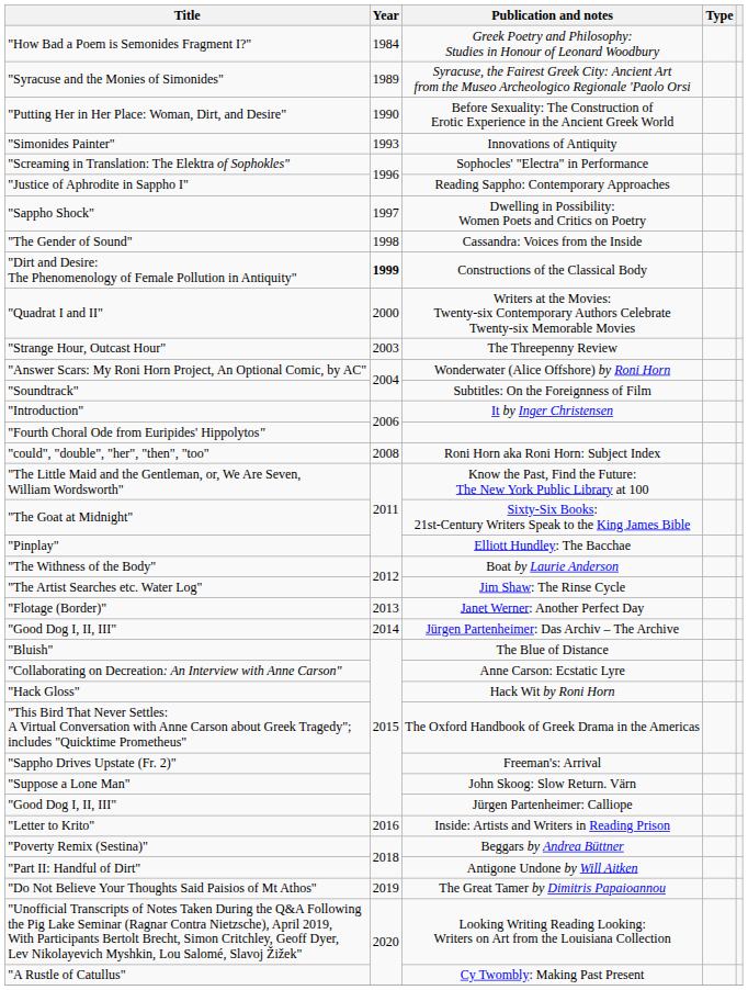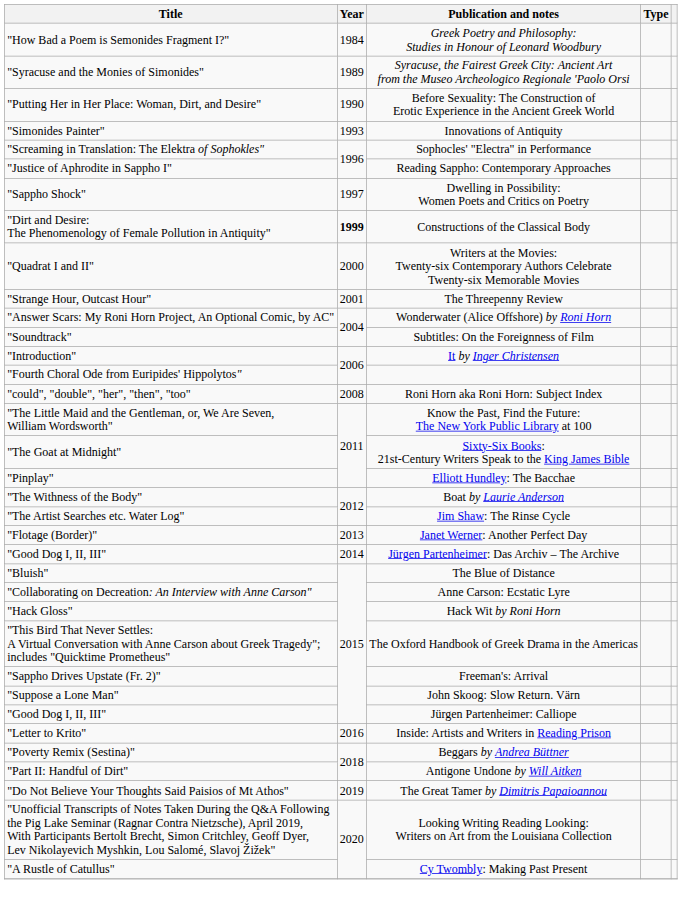 <table class="wikitable sortable" style="text-align:center;">
 <tr>
 <th>Title</th>
 <th>Year</th>
 <th>Publication and notes</th>
 <th>Type</th>
 <th class=unsortable></th>
 </tr>
 <tr>
 <td style="text-align:left">"How Bad a Poem is Semonides Fragment I?"</td>
 <td>1984</td>
 <td><em>Greek Poetry and Philosophy:<br>Studies in Honour of Leonard Woodbury</em><br></td>
 <td></td>
 <td></td>
 </tr>
 <tr>
 <td style="text-align:left">"Syracuse and the Monies of Simonides"</td>
 <td>1989</td>
 <td><em>Syracuse, the Fairest Greek City: Ancient Art<br>from the Museo Archeologico Regionale 'Paolo Orsi<strong><br></td>
 <td></td>
 <td></td>
 </tr>
 <tr>
 <td style="text-align:left">"Putting Her in Her Place: Woman, Dirt, and Desire"</td>
 <td>1990</td>
 <td></em>Before Sexuality: The Construction of<br>Erotic Experience in the Ancient Greek World<em><br></td>
 <td></td>
 <td></td>
 </tr>
 <tr>
 <td style="text-align:left">"Simonides Painter"</td>
 <td>1993</td>
 <td></em>Innovations of Antiquity<em><br></td>
 <td></td>
 <td></td>
 </tr>
 <tr>
 <td style="text-align:left">"Screaming in Translation: The </em>Elektra<em> of Sophokles"</td>
 <td rowspan="2">1996</td>
 <td></em>Sophocles' "Electra" in Performance<em><br></td>
 <td></td>
 <td></td>
 </tr>
 <tr>
 <td style="text-align:left">"Justice of Aphrodite in Sappho I"</td>
 <td></em>Reading Sappho: Contemporary Approaches<em><br></td>
 <td></td>
 <td></td>
 </tr>
 <tr>
 <td style="text-align:left">"Sappho Shock"</td>
 <td>1997</td>
 <td></em>Dwelling in Possibility:<br>Women Poets and Critics on Poetry<em><br></td>
 <td></td>
 <td></td>
 </tr>
 <tr>
-<td style="text-align:left">"The Gender of Sound"</td>
-<td>1998</td>
-<td></em>Cassandra: Voices from the Inside<em><br></td>
-<td></td>
-<td></td>
-</tr>
-<tr>
 <td style="text-align:left">"Dirt and Desire:<br>The Phenomenology of Female Pollution in Antiquity"</td>
 <td><strong>1999</strong></td>
 <td></em>Constructions of the Classical Body<em><br></td>
 <td></td>
 <td></td>
 </tr>
 <tr>
 <td style="text-align:left">"Quadrat I and II"</td>
 <td>2000</td>
 <td></em>Writers at the Movies:<br>Twenty-six Contemporary Authors Celebrate<br>Twenty-six Memorable Movies<em><br></td>
 <td></td>
 <td></td>
 </tr>
 <tr>
 <td style="text-align:left">"Strange Hour, Outcast Hour"</td>
-<td>2003</td>
+<td>2001</td>
 <td></em>The Threepenny Review<em><br></td>
 <td></td>
 <td></td>
 </tr>
 <tr>
 <td style="text-align:left">"Answer Scars: My Roni Horn Project, An Optional Comic, by AC"</td>
 <td rowspan="2">2004</td>
 <td></em>Wonderwater (Alice Offshore)<em> by <a href='#'>Roni Horn</a><br></td>
 <td></td>
 <td></td>
 </tr>
 <tr>
 <td style="text-align:left">"Soundtrack"</td>
 <td></em>Subtitles: On the Foreignness of Film<em><br></td>
 <td></td>
 <td></td>
 </tr>
 <tr>
 <td style="text-align:left">"Introduction"</td>
 <td rowspan="2">2006</td>
 <td></em><a href='#'>It</a><em> by <a href='#'>Inger Christensen</a><br></td>
 <td></td>
 <td></td>
 </tr>
 <tr>
 <td style="text-align:left">"Fourth Choral Ode from Euripides' </em>Hippolytos<em>"</td>
 <td></td>
 <td></td>
 <td></td>
 </tr>
 <tr>
 <td style="text-align:left">"could", "double", "her", "then", "too"</td>
 <td>2008</td>
 <td></em>Roni Horn aka Roni Horn: Subject Index<em><br></td>
 <td></td>
 <td></td>
 </tr>
 <tr>
 <td style="text-align:left">"The Little Maid and the Gentleman, or, We Are Seven,<br>William Wordsworth"</td>
 <td rowspan="3">2011</td>
 <td></em>Know the Past, Find the Future:<br><a href='#'>The New York Public Library</a> at 100<em><br></td>
 <td></td>
 <td></td>
 </tr>
 <tr>
 <td style="text-align:left">"The Goat at Midnight"</td>
 <td></em><a href='#'>Sixty-Six Books</a>:<br>21st-Century Writers Speak to the <a href='#'>King James Bible</a><em><br></td>
 <td></td>
 <td></td>
 </tr>
 <tr>
 <td style="text-align:left">"Pinplay"</td>
 <td></em><a href='#'>Elliott Hundley</a>: The Bacchae<em><br></td>
 <td></td>
 <td></td>
 </tr>
 <tr>
 <td style="text-align:left">"The Withness of the Body"</td>
 <td rowspan="2">2012</td>
 <td></em>Boat<em> by <a href='#'>Laurie Anderson</a><br></td>
 <td></td>
 <td></td>
 </tr>
 <tr>
 <td style="text-align:left">"The Artist Searches etc. Water Log"</td>
 <td></em><a href='#'>Jim Shaw</a>: The Rinse Cycle<em><br></td>
 <td></td>
 <td></td>
 </tr>
 <tr>
 <td style="text-align:left">"Flotage (Border)"</td>
 <td>2013</td>
 <td></em><a href='#'>Janet Werner</a>: Another Perfect Day<em><br></td>
 <td></td>
 <td></td>
 </tr>
 <tr>
 <td style="text-align:left">"Good Dog I, II, III"</td>
 <td>2014</td>
 <td></em><a href='#'>Jürgen Partenheimer</a>: Das Archiv – The Archive<em><br></td>
 <td></td>
 <td></td>
 </tr>
 <tr>
 <td style="text-align:left">"Bluish"</td>
 <td rowspan="7">2015</td>
 <td></em>The Blue of Distance<em><br></td>
 <td></td>
 <td></td>
 </tr>
 <tr>
 <td style="text-align:left">"Collaborating on </em>Decreation<em>: An Interview with Anne Carson"</td>
 <td></em>Anne Carson: Ecstatic Lyre<em><br></td>
 <td></td>
 <td></td>
 </tr>
 <tr>
 <td style="text-align:left">"Hack Gloss"</td>
 <td></em>Hack Wit<em> by Roni Horn</td>
 <td></td>
 <td></td>
 </tr>
 <tr>
 <td style="text-align:left">"This Bird That Never Settles:<br>A Virtual Conversation with Anne Carson about Greek Tragedy";<br>includes "Quicktime Prometheus"</td>
 <td></em>The Oxford Handbook of Greek Drama in the Americas<em><br></td>
 <td></td>
 <td></td>
 </tr>
 <tr>
 <td style="text-align:left">"Sappho Drives Upstate (Fr. 2)"</td>
 <td></em>Freeman's: Arrival<em><br></td>
 <td></td>
 <td></td>
 </tr>
 <tr>
 <td style="text-align:left">"Suppose a Lone Man"</td>
 <td></em>John Skoog: Slow Return. Värn<em><br></td>
 <td></td>
 <td></td>
 </tr>
 <tr>
 <td style="text-align:left">"Good Dog I, II, III"</td>
 <td></em>Jürgen Partenheimer: Calliope<em><br></td>
 <td></td>
 <td></td>
 </tr>
 <tr>
 <td style="text-align:left">"Letter to Krito"</td>
 <td>2016</td>
 <td></em>Inside: Artists and Writers in <a href='#'>Reading Prison</a><em><br></td>
 <td></td>
 <td></td>
 </tr>
 <tr>
 <td style="text-align:left">"Poverty Remix (Sestina)"</td>
 <td rowspan="2">2018</td>
 <td></em>Beggars<em> by <a href='#'>Andrea Büttner</a><br></td>
 <td></td>
 <td></td>
 </tr>
 <tr>
 <td style="text-align:left">"Part II: Handful of Dirt"</td>
 <td></em>Antigone Undone<em> by <a href='#'>Will Aitken</a><br></td>
 <td></td>
 <td></td>
 </tr>
 <tr>
 <td style="text-align:left">"Do Not Believe Your Thoughts Said Paisios of Mt Athos"</td>
 <td>2019</td>
 <td></em>The Great Tamer<em> by <a href='#'>Dimitris Papaioannou</a><br></td>
 <td></td>
 <td></td>
 </tr>
 <tr>
 <td style="text-align:left">"Unofficial Transcripts of Notes Taken During the Q&A Following<br>the Pig Lake Seminar (Ragnar Contra Nietzsche), April 2019,<br>With Participants Bertolt Brecht, Simon Critchley, Geoff Dyer,<br>Lev Nikolayevich Myshkin, Lou Salomé, Slavoj Žižek"</td>
 <td rowspan="2">2020</td>
 <td></em>Looking Writing Reading Looking:<br>Writers on Art from the Louisiana Collection<em><br></td>
 <td></td>
 <td></td>
 </tr>
 <tr>
 <td style="text-align:left">"A Rustle of Catullus"</td>
 <td></em><a href='#'>Cy Twombly</a>: Making Past Present<em><br></td>
 <td></td>
 <td></td>
 </tr>
 <tr>
 </tr>
 </table>
